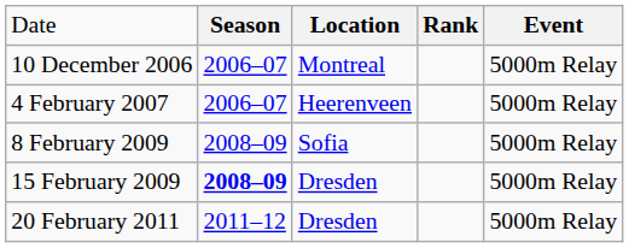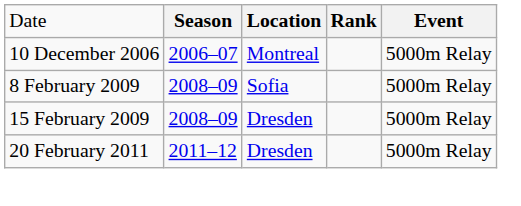 <table class="wikitable sortable" style="font-size:90%" style="text-align:center">
 <tr>
 <td>Date</td>
 <th>Season</th>
 <th>Location</th>
 <th>Rank</th>
 <th>Event</th>
 </tr>
 <tr>
 <td>10 December 2006</td>
 <td><a href='#'>2006–07</a></td>
 <td><a href='#'>Montreal</a></td>
 <td></td>
 <td>5000m Relay</td>
 </tr>
 <tr>
-<td>4 February 2007</td>
-<td><a href='#'>2006–07</a></td>
-<td><a href='#'>Heerenveen</a></td>
-<td></td>
-<td>5000m Relay</td>
-</tr>
-<tr>
 <td>8 February 2009</td>
 <td><a href='#'>2008–09</a></td>
 <td><a href='#'>Sofia</a></td>
 <td></td>
 <td>5000m Relay</td>
 </tr>
 <tr>
 <td>15 February 2009</td>
-<td><strong><a href='#'>2008–09</a></strong></td>
+<td><a href='#'>2008–09</a></td>
 <td><a href='#'>Dresden</a></td>
 <td></td>
 <td>5000m Relay</td>
 </tr>
 <tr>
 <td>20 February 2011</td>
 <td><a href='#'>2011–12</a></td>
 <td><a href='#'>Dresden</a></td>
 <td></td>
 <td>5000m Relay</td>
 </tr>
 </table>
